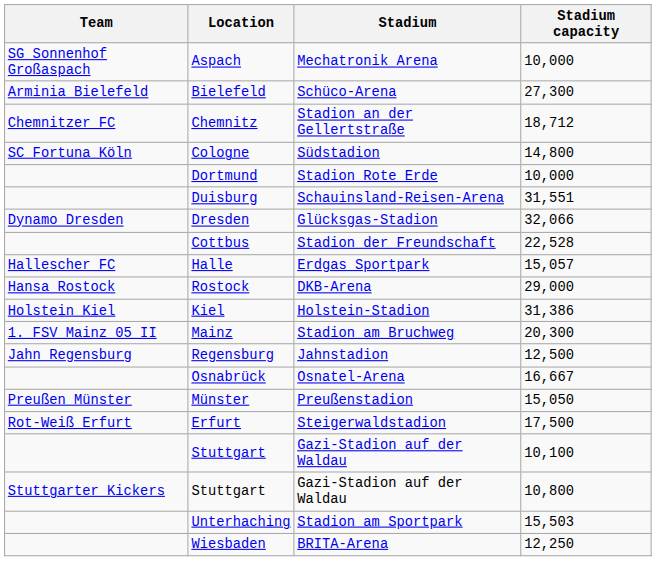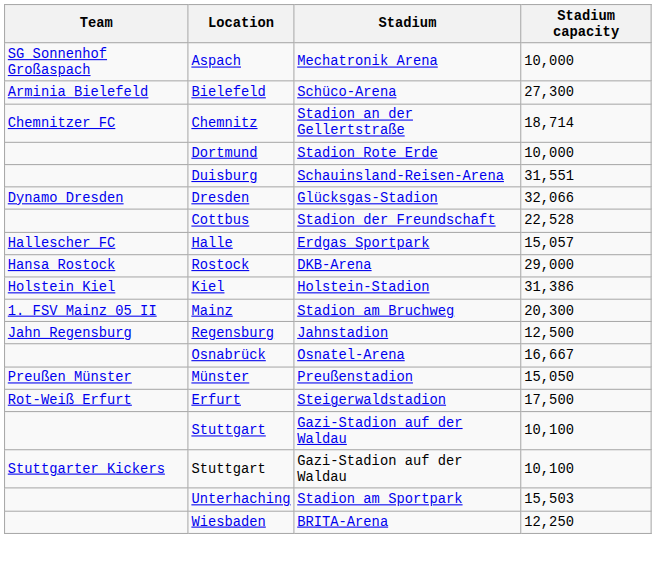 <table class="wikitable sortable" style="text-align: left;">
 <tr>
 <th>Team</th>
 <th>Location</th>
 <th>Stadium</th>
 <th>Stadium capacity</th>
 </tr>
 <tr>
 <td><a href='#'>SG Sonnenhof Großaspach</a></td>
 <td><a href='#'>Aspach</a></td>
 <td><a href='#'>Mechatronik Arena</a></td>
 <td>10,000</td>
 </tr>
 <tr>
 <td><a href='#'>Arminia Bielefeld</a></td>
 <td><a href='#'>Bielefeld</a></td>
 <td><a href='#'>Schüco-Arena</a></td>
 <td>27,300</td>
 </tr>
 <tr>
 <td><a href='#'>Chemnitzer FC</a></td>
 <td><a href='#'>Chemnitz</a></td>
 <td><a href='#'>Stadion an der Gellertstraße</a></td>
-<td>18,712</td>
-</tr>
-<tr>
-<td><a href='#'>SC Fortuna Köln</a></td>
-<td><a href='#'>Cologne</a></td>
-<td><a href='#'>Südstadion</a></td>
-<td>14,800</td>
+<td>18,714</td>
 </tr>
 <tr>
 <td></td>
 <td><a href='#'>Dortmund</a></td>
 <td><a href='#'>Stadion Rote Erde</a></td>
 <td>10,000</td>
 </tr>
 <tr>
 <td></td>
 <td><a href='#'>Duisburg</a></td>
 <td><a href='#'>Schauinsland-Reisen-Arena</a></td>
 <td>31,551</td>
 </tr>
 <tr>
 <td><a href='#'>Dynamo Dresden</a></td>
 <td><a href='#'>Dresden</a></td>
 <td><a href='#'>Glücksgas-Stadion</a></td>
 <td>32,066</td>
 </tr>
 <tr>
 <td></td>
 <td><a href='#'>Cottbus</a></td>
 <td><a href='#'>Stadion der Freundschaft</a></td>
 <td>22,528</td>
 </tr>
 <tr>
 <td><a href='#'>Hallescher FC</a></td>
 <td><a href='#'>Halle</a></td>
 <td><a href='#'>Erdgas Sportpark</a></td>
 <td>15,057</td>
 </tr>
 <tr>
 <td><a href='#'>Hansa Rostock</a></td>
 <td><a href='#'>Rostock</a></td>
 <td><a href='#'>DKB-Arena</a></td>
 <td>29,000</td>
 </tr>
 <tr>
 <td><a href='#'>Holstein Kiel</a></td>
 <td><a href='#'>Kiel</a></td>
 <td><a href='#'>Holstein-Stadion</a></td>
 <td>31,386</td>
 </tr>
 <tr>
 <td><a href='#'>1. FSV Mainz 05 II</a></td>
 <td><a href='#'>Mainz</a></td>
 <td><a href='#'>Stadion am Bruchweg</a></td>
 <td>20,300</td>
 </tr>
 <tr>
 <td><a href='#'>Jahn Regensburg</a></td>
 <td><a href='#'>Regensburg</a></td>
 <td><a href='#'>Jahnstadion</a></td>
 <td>12,500</td>
 </tr>
 <tr>
 <td></td>
 <td><a href='#'>Osnabrück</a></td>
 <td><a href='#'>Osnatel-Arena</a></td>
 <td>16,667</td>
 </tr>
 <tr>
 <td><a href='#'>Preußen Münster</a></td>
 <td><a href='#'>Münster</a></td>
 <td><a href='#'>Preußenstadion</a></td>
 <td>15,050</td>
 </tr>
 <tr>
 <td><a href='#'>Rot-Weiß Erfurt</a></td>
 <td><a href='#'>Erfurt</a></td>
 <td><a href='#'>Steigerwaldstadion</a></td>
 <td>17,500</td>
 </tr>
 <tr>
 <td></td>
 <td><a href='#'>Stuttgart</a></td>
 <td><a href='#'>Gazi-Stadion auf der Waldau</a></td>
 <td>10,100</td>
 </tr>
 <tr>
 <td><a href='#'>Stuttgarter Kickers</a></td>
 <td>Stuttgart</td>
 <td>Gazi-Stadion auf der Waldau</td>
-<td>10,800</td>
+<td>10,100</td>
 </tr>
 <tr>
 <td></td>
 <td><a href='#'>Unterhaching</a></td>
 <td><a href='#'>Stadion am Sportpark</a></td>
 <td>15,503</td>
 </tr>
 <tr>
 <td></td>
 <td><a href='#'>Wiesbaden</a></td>
 <td><a href='#'>BRITA-Arena</a></td>
 <td>12,250</td>
 </tr>
 </table>
